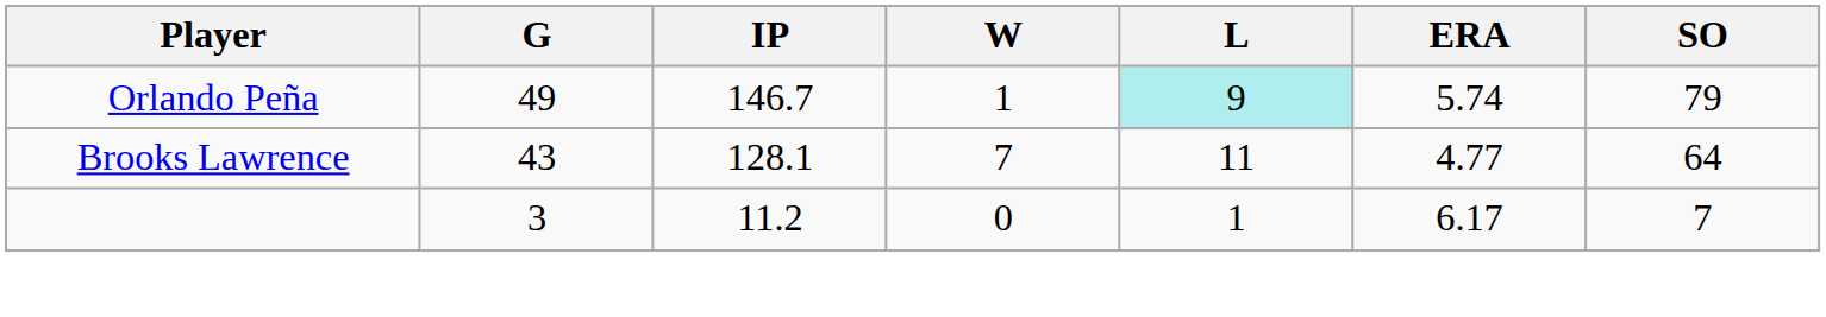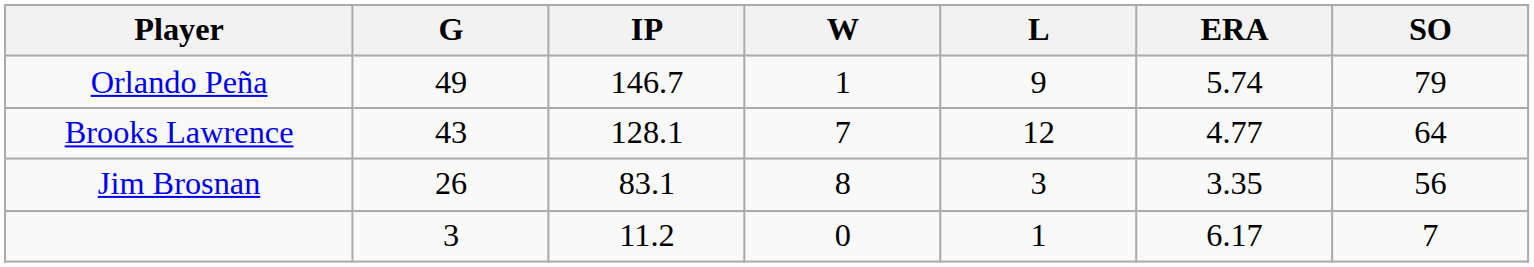 <table class="wikitable sortable">
 <tr>
 <th bgcolor="#DDDDFF" width="16%">Player</th>
 <th bgcolor="#DDDDFF" width="9%">G</th>
 <th bgcolor="#DDDDFF" width="9%">IP</th>
 <th bgcolor="#DDDDFF" width="9%">W</th>
 <th bgcolor="#DDDDFF" width="9%">L</th>
 <th bgcolor="#DDDDFF" width="9%">ERA</th>
 <th bgcolor="#DDDDFF" width="9%">SO</th>
 </tr>
 <tr align="center">
 <td><a href='#'>Orlando Peña</a></td>
 <td>49</td>
 <td>146.7</td>
 <td>1</td>
-<td style="background: paleturquoise;">9</td>
+<td>9</td>
 <td>5.74</td>
 <td>79</td>
 </tr>
 <tr align=center>
 <td><a href='#'>Brooks Lawrence</a></td>
 <td>43</td>
 <td>128.1</td>
 <td>7</td>
-<td>11</td>
+<td>12</td>
 <td>4.77</td>
 <td>64</td>
+</tr>
+<tr align=center>
+<td><a href='#'>Jim Brosnan</a></td>
+<td>26</td>
+<td>83.1</td>
+<td>8</td>
+<td>3</td>
+<td>3.35</td>
+<td>56</td>
 </tr>
 <tr align=center>
 <td></td>
 <td>3</td>
 <td>11.2</td>
 <td>0</td>
 <td>1</td>
 <td>6.17</td>
 <td>7</td>
 </tr>
 </table>
